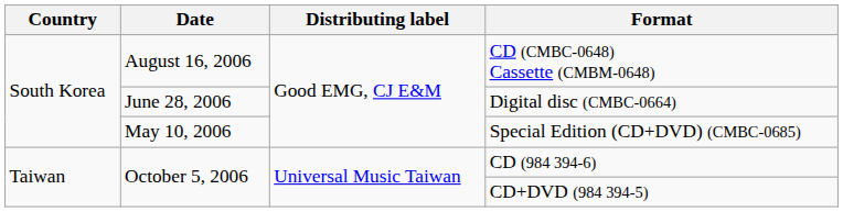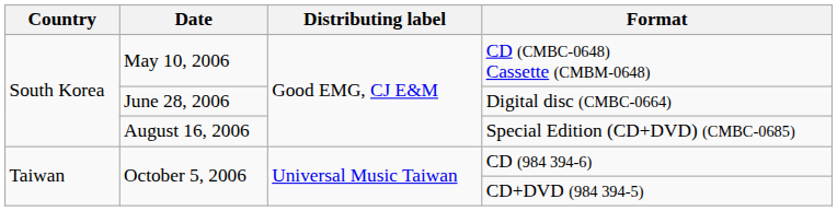 <table class="wikitable" style="width:700px">
 <tr>
 <th>Country</th>
 <th>Date</th>
 <th>Distributing label</th>
 <th>Format</th>
 </tr>
 <tr>
 <td rowspan=3>South Korea</td>
-<td>August 16, 2006</td>
+<td>May 10, 2006</td>
 <td rowspan=3>Good EMG, <a href='#'>CJ E&M</a></td>
 <td><a href='#'>CD</a> <small>(CMBC-0648)</small><br><a href='#'>Cassette</a> <small>(CMBM-0648)</small></td>
 </tr>
 <tr>
 <td>June 28, 2006</td>
 <td>Digital disc <small>(CMBC-0664)</small></td>
 </tr>
 <tr>
-<td>May 10, 2006</td>
+<td>August 16, 2006</td>
 <td>Special Edition (CD+DVD) <small>(CMBC-0685)</small></td>
 </tr>
 <tr>
 <td rowspan=2>Taiwan</td>
 <td rowspan=2>October 5, 2006</td>
 <td rowspan=2><a href='#'>Universal Music Taiwan</a></td>
 <td>CD <small>(984 394-6)</small></td>
 </tr>
 <tr>
 <td>CD+DVD <small>(984 394-5)</small></td>
 </tr>
 </table>
